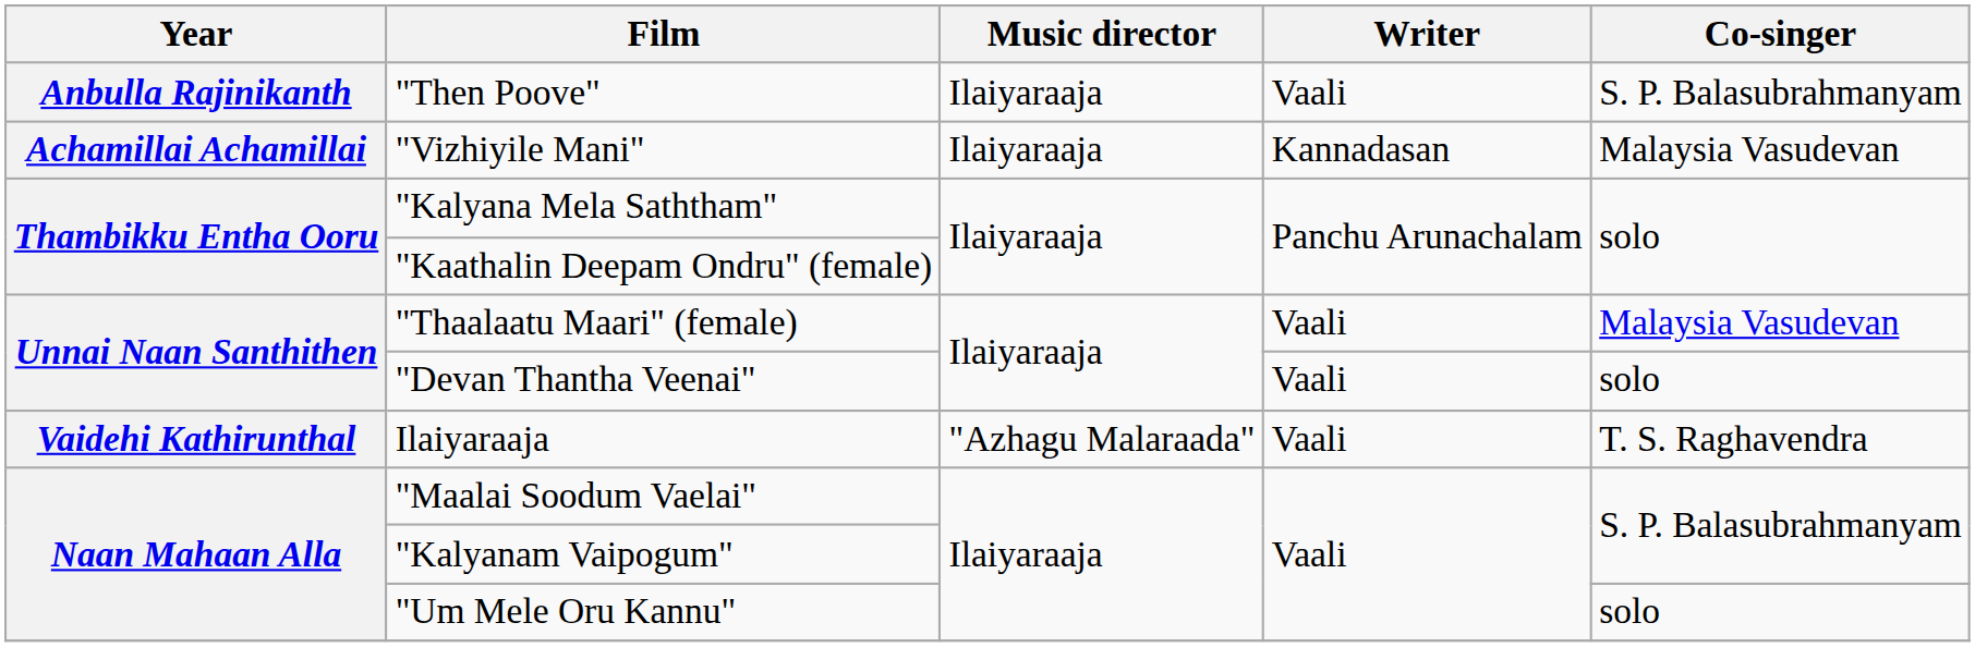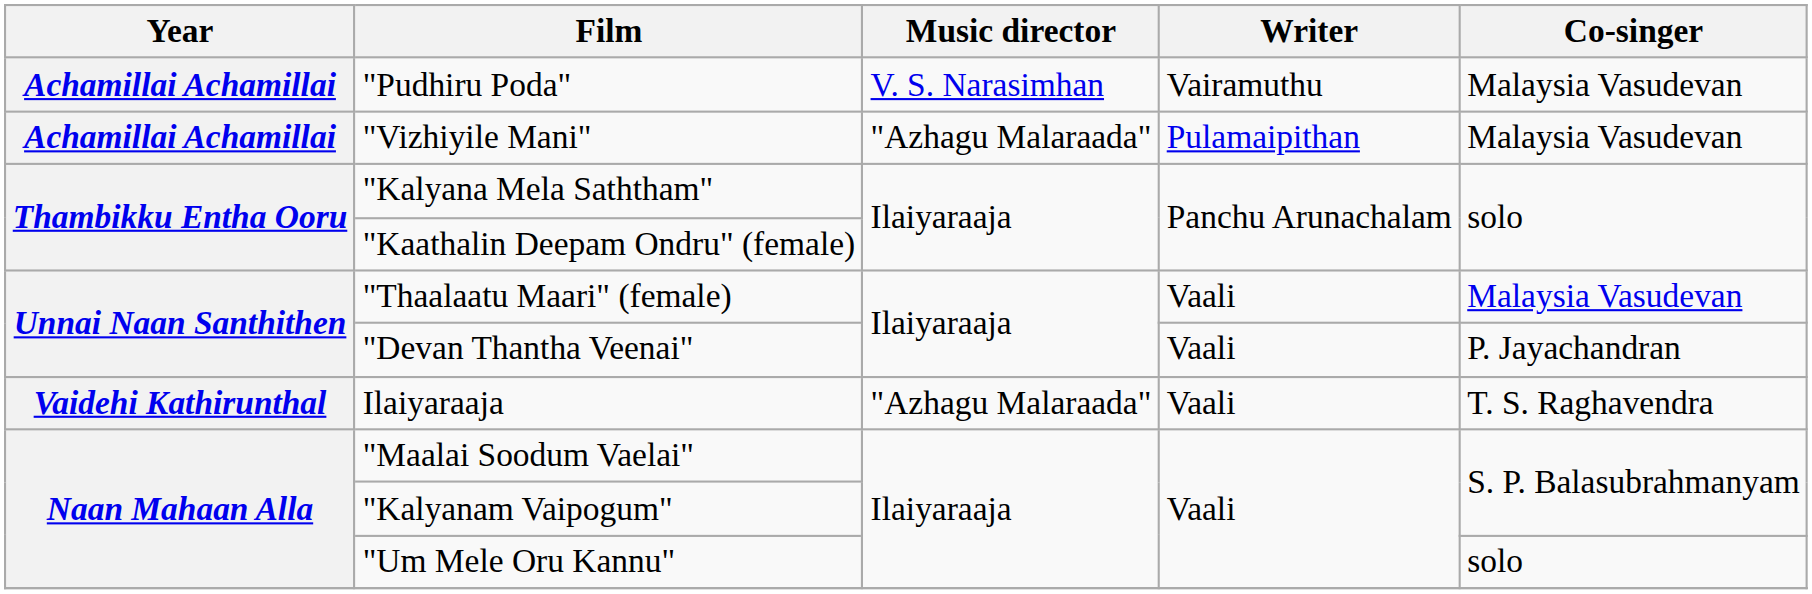 <table class="wikitable sortable">
 <tr>
 <th>Year</th>
 <th>Film</th>
 <th>Music director</th>
 <th>Writer</th>
 <th>Co-singer</th>
 </tr>
 <tr>
-<th Rowspan=><em><a href='#'>Anbulla Rajinikanth</a></em></th>
-<td>"Then Poove"</td>
-<td>Ilaiyaraaja</td>
-<td>Vaali</td>
-<td>S. P. Balasubrahmanyam</td>
+<th><em><a href='#'>Achamillai Achamillai</a></em></th>
+<td>"Pudhiru Poda"</td>
+<td><a href='#'>V. S. Narasimhan</a></td>
+<td>Vairamuthu</td>
+<td>Malaysia Vasudevan</td>
 </tr>
 <tr>
 <th><em><a href='#'>Achamillai Achamillai</a></em></th>
 <td>"Vizhiyile Mani"</td>
-<td>Ilaiyaraaja</td>
-<td>Kannadasan</td>
+<td>"Azhagu Malaraada"</td>
+<td><a href='#'>Pulamaipithan</a></td>
 <td>Malaysia Vasudevan</td>
 </tr>
 <tr>
 <th Rowspan=2><em><a href='#'>Thambikku Entha Ooru</a></em></th>
 <td>"Kalyana Mela Saththam"</td>
 <td rowspan=2>Ilaiyaraaja</td>
 <td rowspan=2>Panchu Arunachalam</td>
 <td rowspan=2>solo</td>
 </tr>
 <tr>
 <td>"Kaathalin Deepam Ondru" (female)</td>
 </tr>
 <tr>
 <th Rowspan=2><em><a href='#'>Unnai Naan Santhithen</a></em></th>
 <td>"Thaalaatu Maari" (female)</td>
 <td Rowspan=2>Ilaiyaraaja</td>
 <td>Vaali</td>
 <td><a href='#'>Malaysia Vasudevan</a></td>
 </tr>
 <tr>
 <td>"Devan Thantha Veenai"</td>
 <td>Vaali</td>
-<td>solo</td>
+<td>P. Jayachandran</td>
 </tr>
 <tr>
 <th><em><a href='#'>Vaidehi Kathirunthal</a></em></th>
 <td>Ilaiyaraaja</td>
 <td>"Azhagu Malaraada"</td>
 <td>Vaali</td>
 <td>T. S. Raghavendra</td>
 </tr>
 <tr>
 <th Rowspan=3><em><a href='#'>Naan Mahaan Alla</a></em></th>
 <td>"Maalai Soodum Vaelai"</td>
 <td rowspan=3>Ilaiyaraaja</td>
 <td rowspan=3>Vaali</td>
 <td rowspan=2>S. P. Balasubrahmanyam</td>
 </tr>
 <tr>
 <td>"Kalyanam Vaipogum"</td>
 </tr>
 <tr>
 <td>"Um Mele Oru Kannu"</td>
 <td>solo</td>
 </tr>
 <tr>
 </tr>
 </table>
